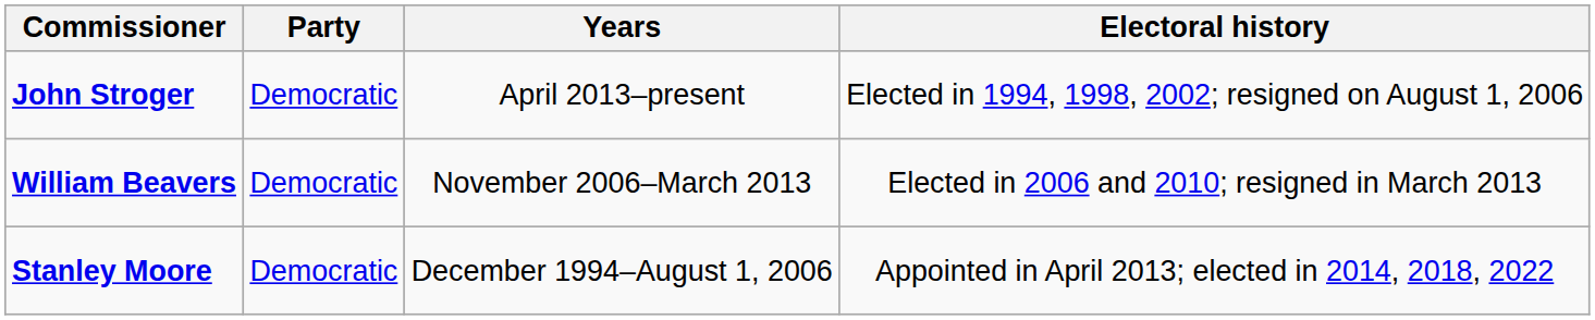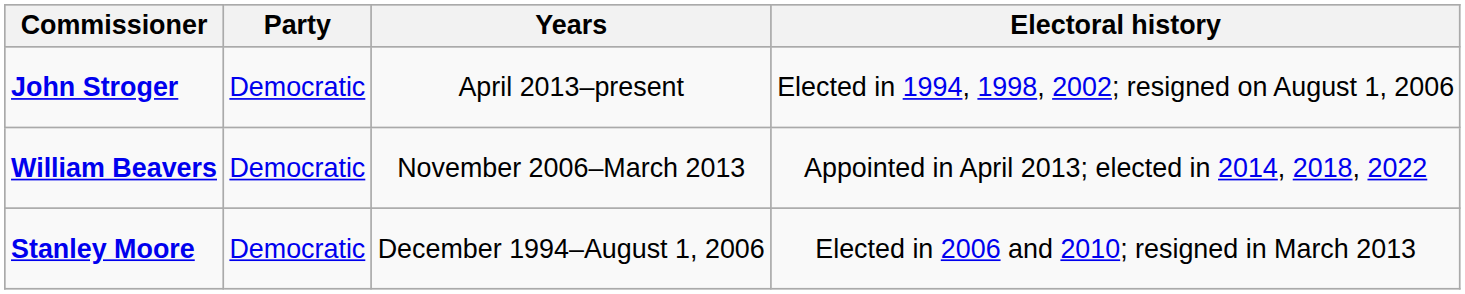 <table class=wikitable style="text-align:center">
 <tr>
 <th>Commissioner</th>
 <th>Party</th>
 <th>Years</th>
 <th>Electoral history</th>
 </tr>
 <tr style="height:3em">
 <td align=left><strong><a href='#'>John Stroger</a></strong></td>
 <td><a href='#'>Democratic</a></td>
 <td nowrap>April 2013–present</td>
 <td>Elected in <a href='#'>1994</a>, <a href='#'>1998</a>, <a href='#'>2002</a>; resigned on August 1, 2006</td>
 </tr>
 <tr style="height:3em">
 <td align=left><strong><a href='#'>William Beavers</a></strong></td>
 <td><a href='#'>Democratic</a></td>
 <td nowrap>November 2006–March 2013</td>
-<td>Elected in <a href='#'>2006</a> and <a href='#'>2010</a>; resigned in March 2013</td>
+<td>Appointed in April 2013; elected in <a href='#'>2014</a>, <a href='#'>2018</a>, <a href='#'>2022</a></td>
 </tr>
 <tr style="height:3em">
 <td align=left><strong><a href='#'>Stanley Moore</a></strong></td>
 <td><a href='#'>Democratic</a></td>
 <td nowrap>December 1994–August 1, 2006</td>
-<td>Appointed in April 2013; elected in <a href='#'>2014</a>, <a href='#'>2018</a>, <a href='#'>2022</a></td>
+<td>Elected in <a href='#'>2006</a> and <a href='#'>2010</a>; resigned in March 2013</td>
 </tr>
 </table>
